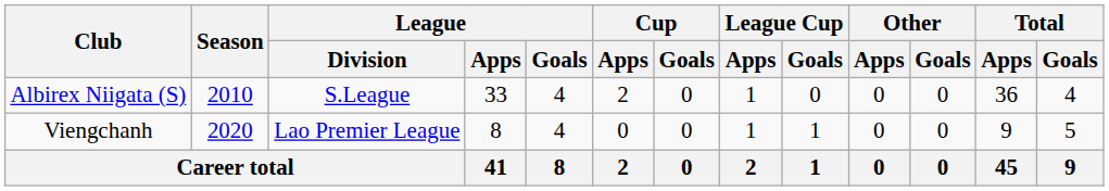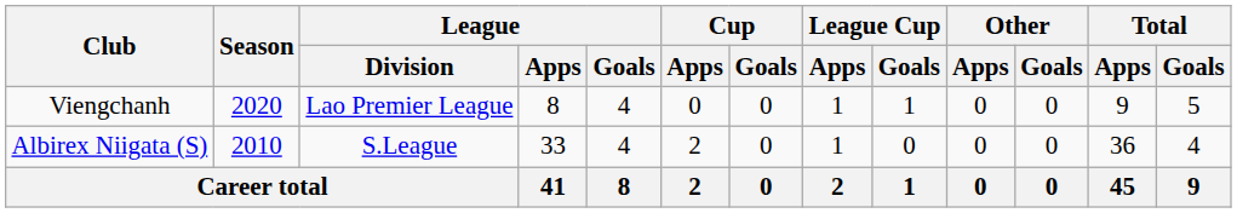 <table class="wikitable" style="text-align: center">
 <tr>
 <th rowspan="2">Club</th>
 <th rowspan="2">Season</th>
 <th colspan="3">League</th>
 <th colspan="2">Cup</th>
 <th colspan="2">League Cup</th>
 <th colspan="2">Other</th>
 <th colspan="2">Total</th>
 </tr>
 <tr>
 <th>Division</th>
 <th>Apps</th>
 <th>Goals</th>
 <th>Apps</th>
 <th>Goals</th>
 <th>Apps</th>
 <th>Goals</th>
 <th>Apps</th>
 <th>Goals</th>
 <th>Apps</th>
 <th>Goals</th>
 </tr>
 <tr>
+<td>Viengchanh</td>
+<td><a href='#'>2020</a></td>
+<td><a href='#'>Lao Premier League</a></td>
+<td>8</td>
+<td>4</td>
+<td>0</td>
+<td>0</td>
+<td>1</td>
+<td>1</td>
+<td>0</td>
+<td>0</td>
+<td>9</td>
+<td>5</td>
+</tr>
+<tr>
 <td><a href='#'>Albirex Niigata (S)</a></td>
 <td><a href='#'>2010</a></td>
 <td><a href='#'>S.League</a></td>
 <td>33</td>
 <td>4</td>
 <td>2</td>
 <td>0</td>
 <td>1</td>
 <td>0</td>
 <td>0</td>
 <td>0</td>
 <td>36</td>
 <td>4</td>
 </tr>
 <tr>
-<td>Viengchanh</td>
-<td><a href='#'>2020</a></td>
-<td><a href='#'>Lao Premier League</a></td>
-<td>8</td>
-<td>4</td>
-<td>0</td>
-<td>0</td>
-<td>1</td>
-<td>1</td>
-<td>0</td>
-<td>0</td>
-<td>9</td>
-<td>5</td>
-</tr>
-<tr>
 <th colspan=3>Career total</th>
 <th>41</th>
 <th>8</th>
 <th>2</th>
 <th>0</th>
 <th>2</th>
 <th>1</th>
 <th>0</th>
 <th>0</th>
 <th>45</th>
 <th>9</th>
 </tr>
 </table>
